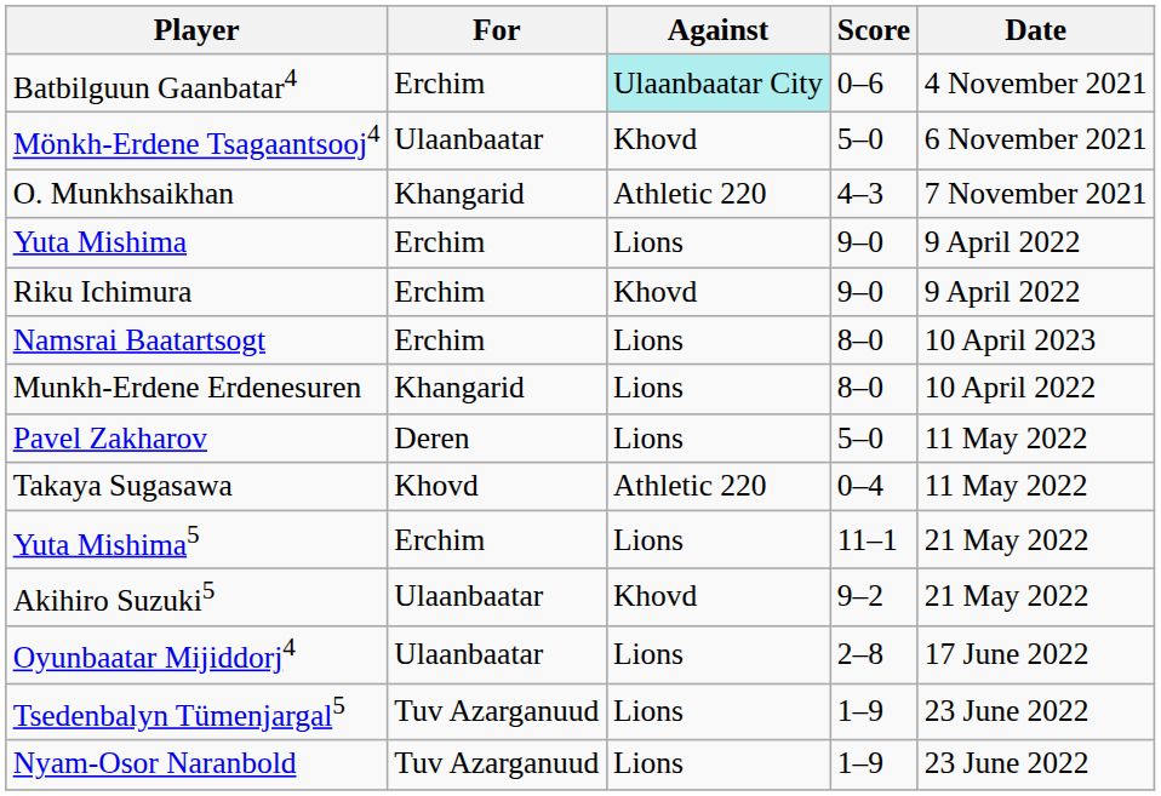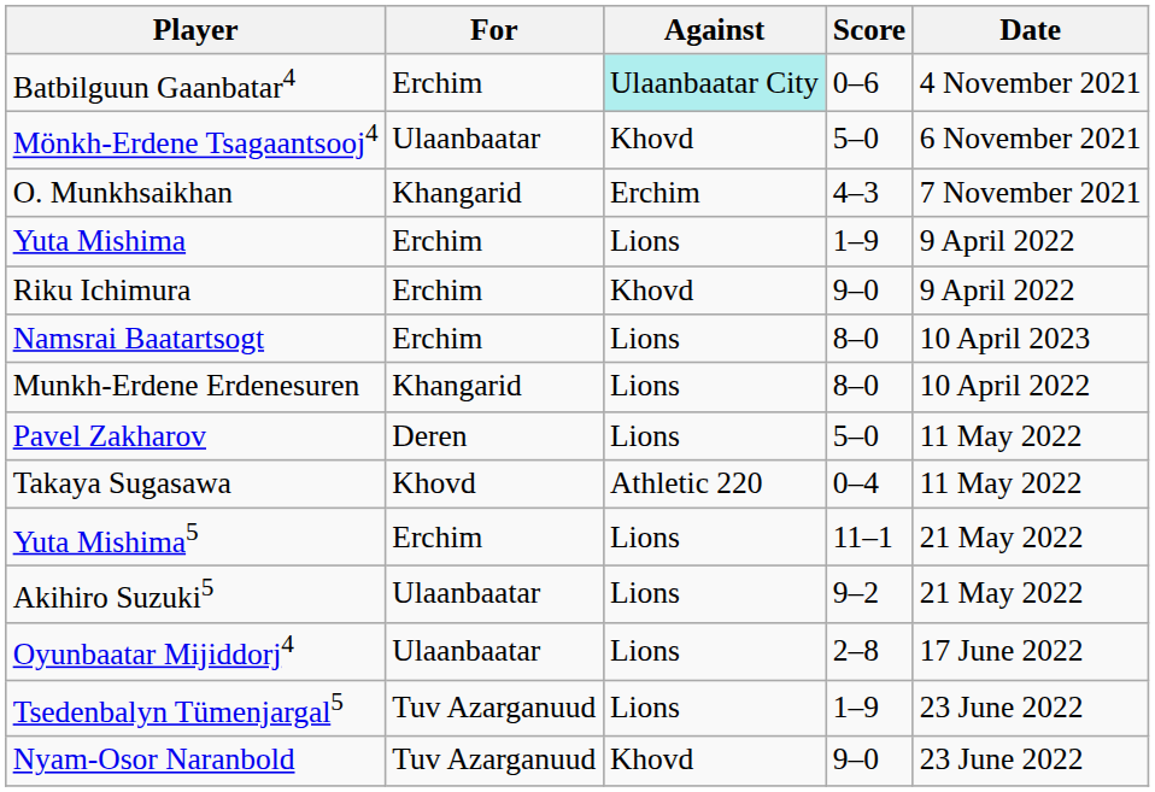 <table class="wikitable">
 <tr>
 <th>Player</th>
 <th>For</th>
 <th>Against</th>
 <th>Score</th>
 <th>Date</th>
 </tr>
 <tr>
 <td> Batbilguun Gaanbatar<sup>4</sup></td>
 <td>Erchim</td>
 <td style="background: paleturquoise;">Ulaanbaatar City</td>
 <td>0–6</td>
 <td>4 November 2021</td>
 </tr>
 <tr>
 <td> <a href='#'>Mönkh-Erdene Tsagaantsooj</a><sup>4</sup></td>
 <td>Ulaanbaatar</td>
 <td>Khovd</td>
 <td>5–0</td>
 <td>6 November 2021</td>
 </tr>
 <tr>
 <td> O. Munkhsaikhan</td>
 <td>Khangarid</td>
-<td>Athletic 220</td>
+<td>Erchim</td>
 <td>4–3</td>
 <td>7 November 2021</td>
 </tr>
 <tr>
 <td> <a href='#'>Yuta Mishima</a></td>
 <td>Erchim</td>
 <td>Lions</td>
-<td>9–0</td>
+<td>1–9</td>
 <td>9 April 2022</td>
 </tr>
 <tr>
 <td> Riku Ichimura</td>
 <td>Erchim</td>
 <td>Khovd</td>
 <td>9–0</td>
 <td>9 April 2022</td>
 </tr>
 <tr>
 <td> <a href='#'>Namsrai Baatartsogt</a></td>
 <td>Erchim</td>
 <td>Lions</td>
 <td>8–0</td>
 <td>10 April 2023</td>
 </tr>
 <tr>
 <td> Munkh-Erdene Erdenesuren</td>
 <td>Khangarid</td>
 <td>Lions</td>
 <td>8–0</td>
 <td>10 April 2022</td>
 </tr>
 <tr>
 <td> <a href='#'>Pavel Zakharov</a></td>
 <td>Deren</td>
 <td>Lions</td>
 <td>5–0</td>
 <td>11 May 2022</td>
 </tr>
 <tr>
 <td> Takaya Sugasawa</td>
 <td>Khovd</td>
 <td>Athletic 220</td>
 <td>0–4</td>
 <td>11 May 2022</td>
 </tr>
 <tr>
 <td> <a href='#'>Yuta Mishima</a><sup>5</sup></td>
 <td>Erchim</td>
 <td>Lions</td>
 <td>11–1</td>
 <td>21 May 2022</td>
 </tr>
 <tr>
 <td> Akihiro Suzuki<sup>5</sup></td>
 <td>Ulaanbaatar</td>
-<td>Khovd</td>
+<td>Lions</td>
 <td>9–2</td>
 <td>21 May 2022</td>
 </tr>
 <tr>
 <td> <a href='#'>Oyunbaatar Mijiddorj</a><sup>4</sup></td>
 <td>Ulaanbaatar</td>
 <td>Lions</td>
 <td>2–8</td>
 <td>17 June 2022</td>
 </tr>
 <tr>
 <td> <a href='#'>Tsedenbalyn Tümenjargal</a><sup>5</sup></td>
 <td>Tuv Azarganuud</td>
 <td>Lions</td>
 <td>1–9</td>
 <td>23 June 2022</td>
 </tr>
 <tr>
 <td> <a href='#'>Nyam-Osor Naranbold</a></td>
 <td>Tuv Azarganuud</td>
-<td>Lions</td>
-<td>1–9</td>
+<td>Khovd</td>
+<td>9–0</td>
 <td>23 June 2022</td>
 </tr>
 </table>
